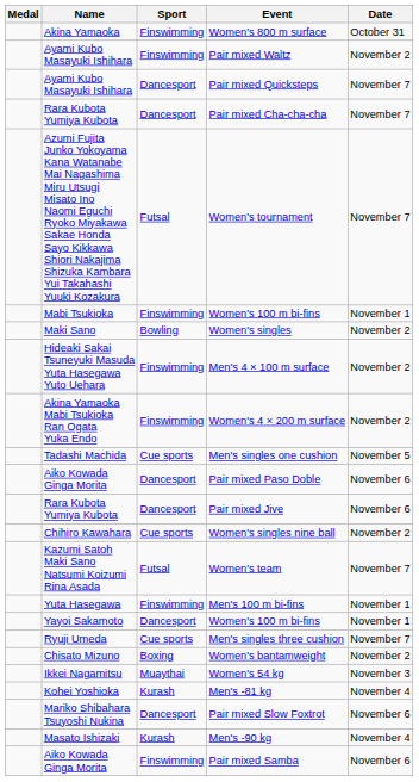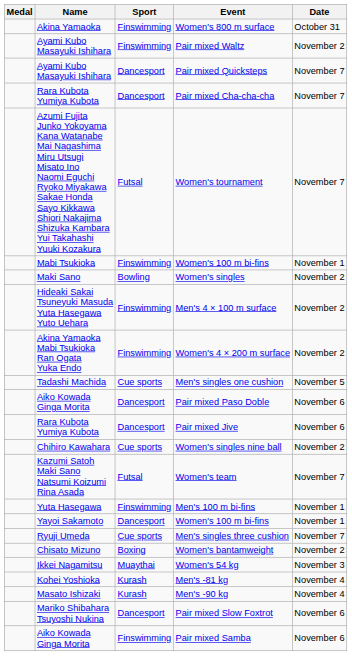 <table class="wikitable sortable" style="font-size:90%">
 <tr>
 <th>Medal</th>
 <th>Name</th>
 <th>Sport</th>
 <th>Event</th>
 <th>Date</th>
 </tr>
 <tr>
 <td></td>
 <td><a href='#'>Akina Yamaoka</a></td>
 <td><a href='#'>Finswimming</a></td>
 <td><a href='#'>Women's 800 m surface</a></td>
 <td>October 31</td>
 </tr>
 <tr>
 <td></td>
 <td><a href='#'>Ayami Kubo</a><br><a href='#'>Masayuki Ishihara</a></td>
 <td><a href='#'>Finswimming</a></td>
 <td><a href='#'>Pair mixed Waltz</a></td>
 <td>November 2</td>
 </tr>
 <tr>
 <td></td>
 <td><a href='#'>Ayami Kubo</a><br><a href='#'>Masayuki Ishihara</a></td>
 <td><a href='#'>Dancesport</a></td>
 <td><a href='#'>Pair mixed Quicksteps</a></td>
 <td>November 7</td>
 </tr>
 <tr>
 <td></td>
 <td><a href='#'>Rara Kubota</a><br><a href='#'>Yumiya Kubota</a></td>
 <td><a href='#'>Dancesport</a></td>
 <td><a href='#'>Pair mixed Cha-cha-cha</a></td>
 <td>November 7</td>
 </tr>
 <tr>
 <td></td>
 <td><a href='#'>Azumi Fujita</a><br><a href='#'>Junko Yokoyama</a><br><a href='#'>Kana Watanabe</a><br><a href='#'>Mai Nagashima</a><br><a href='#'>Miru Utsugi</a><br><a href='#'>Misato Ino</a><br><a href='#'>Naomi Eguchi</a><br><a href='#'>Ryoko Miyakawa</a><br><a href='#'>Sakae Honda</a><br><a href='#'>Sayo Kikkawa</a><br><a href='#'>Shiori Nakajima</a><br><a href='#'>Shizuka Kambara</a><br><a href='#'>Yui Takahashi</a><br><a href='#'>Yuuki Kozakura</a></td>
 <td><a href='#'>Futsal</a></td>
 <td><a href='#'>Women's tournament</a></td>
 <td>November 7</td>
 </tr>
 <tr>
 <td></td>
 <td><a href='#'>Mabi Tsukioka</a></td>
 <td><a href='#'>Finswimming</a></td>
 <td><a href='#'>Women's 100 m bi-fins</a></td>
 <td>November 1</td>
 </tr>
 <tr>
 <td></td>
 <td><a href='#'>Maki Sano</a></td>
 <td><a href='#'>Bowling</a></td>
 <td><a href='#'>Women's singles</a></td>
 <td>November 2</td>
 </tr>
 <tr>
 <td></td>
 <td><a href='#'>Hideaki Sakai</a><br><a href='#'>Tsuneyuki Masuda</a><br><a href='#'>Yuta Hasegawa</a><br><a href='#'>Yuto Uehara</a></td>
 <td><a href='#'>Finswimming</a></td>
 <td><a href='#'>Men's 4 × 100 m surface</a></td>
 <td>November 2</td>
 </tr>
 <tr>
 <td></td>
 <td><a href='#'>Akina Yamaoka</a><br><a href='#'>Mabi Tsukioka</a><br><a href='#'>Ran Ogata</a><br><a href='#'>Yuka Endo</a></td>
 <td><a href='#'>Finswimming</a></td>
 <td><a href='#'>Women's 4 × 200 m surface</a></td>
 <td>November 2</td>
 </tr>
 <tr>
 <td></td>
 <td><a href='#'>Tadashi Machida</a></td>
 <td><a href='#'>Cue sports</a></td>
 <td><a href='#'>Men's singles one cushion</a></td>
 <td>November 5</td>
 </tr>
 <tr>
 <td></td>
 <td><a href='#'>Aiko Kowada</a><br><a href='#'>Ginga Morita</a></td>
 <td><a href='#'>Dancesport</a></td>
 <td><a href='#'>Pair mixed Paso Doble</a></td>
 <td>November 6</td>
 </tr>
 <tr>
 <td></td>
 <td><a href='#'>Rara Kubota</a><br><a href='#'>Yumiya Kubota</a></td>
 <td><a href='#'>Dancesport</a></td>
 <td><a href='#'>Pair mixed Jive</a></td>
 <td>November 6</td>
 </tr>
 <tr>
 <td></td>
 <td><a href='#'>Chihiro Kawahara</a></td>
 <td><a href='#'>Cue sports</a></td>
 <td><a href='#'>Women's singles nine ball</a></td>
 <td>November 2</td>
 </tr>
 <tr>
 <td></td>
 <td><a href='#'>Kazumi Satoh</a><br><a href='#'>Maki Sano</a><br><a href='#'>Natsumi Koizumi</a><br><a href='#'>Rina Asada</a></td>
 <td><a href='#'>Futsal</a></td>
 <td><a href='#'>Women's team</a></td>
 <td>November 7</td>
 </tr>
 <tr>
 <td></td>
 <td><a href='#'>Yuta Hasegawa</a></td>
 <td><a href='#'>Finswimming</a></td>
 <td><a href='#'>Men's 100 m bi-fins</a></td>
 <td>November 1</td>
 </tr>
 <tr>
 <td></td>
 <td><a href='#'>Yayoi Sakamoto</a></td>
 <td><a href='#'>Dancesport</a></td>
 <td><a href='#'>Women's 100 m bi-fins</a></td>
 <td>November 1</td>
 </tr>
 <tr>
 <td></td>
 <td><a href='#'>Ryuji Umeda</a></td>
 <td><a href='#'>Cue sports</a></td>
 <td><a href='#'>Men's singles three cushion</a></td>
 <td>November 7</td>
 </tr>
 <tr>
 <td></td>
 <td><a href='#'>Chisato Mizuno</a></td>
 <td><a href='#'>Boxing</a></td>
 <td><a href='#'>Women's bantamweight</a></td>
 <td>November 2</td>
 </tr>
 <tr>
 <td></td>
 <td><a href='#'>Ikkei Nagamitsu</a></td>
 <td><a href='#'>Muaythai</a></td>
 <td><a href='#'>Women's 54 kg</a></td>
 <td>November 3</td>
 </tr>
 <tr>
 <td></td>
 <td><a href='#'>Kohei Yoshioka</a></td>
 <td><a href='#'>Kurash</a></td>
 <td><a href='#'>Men's -81 kg</a></td>
 <td>November 4</td>
 </tr>
 <tr>
 <td></td>
+<td><a href='#'>Masato Ishizaki</a></td>
+<td><a href='#'>Kurash</a></td>
+<td><a href='#'>Men's -90 kg</a></td>
+<td>November 4</td>
+</tr>
+<tr>
+<td></td>
 <td><a href='#'>Mariko Shibahara</a><br><a href='#'>Tsuyoshi Nukina</a></td>
 <td><a href='#'>Dancesport</a></td>
 <td><a href='#'>Pair mixed Slow Foxtrot</a></td>
 <td>November 6</td>
-</tr>
-<tr>
-<td></td>
-<td><a href='#'>Masato Ishizaki</a></td>
-<td><a href='#'>Kurash</a></td>
-<td><a href='#'>Men's -90 kg</a></td>
-<td>November 4</td>
 </tr>
 <tr>
 <td></td>
 <td><a href='#'>Aiko Kowada</a><br><a href='#'>Ginga Morita</a></td>
 <td><a href='#'>Finswimming</a></td>
 <td><a href='#'>Pair mixed Samba</a></td>
 <td>November 6</td>
 </tr>
 </table>
